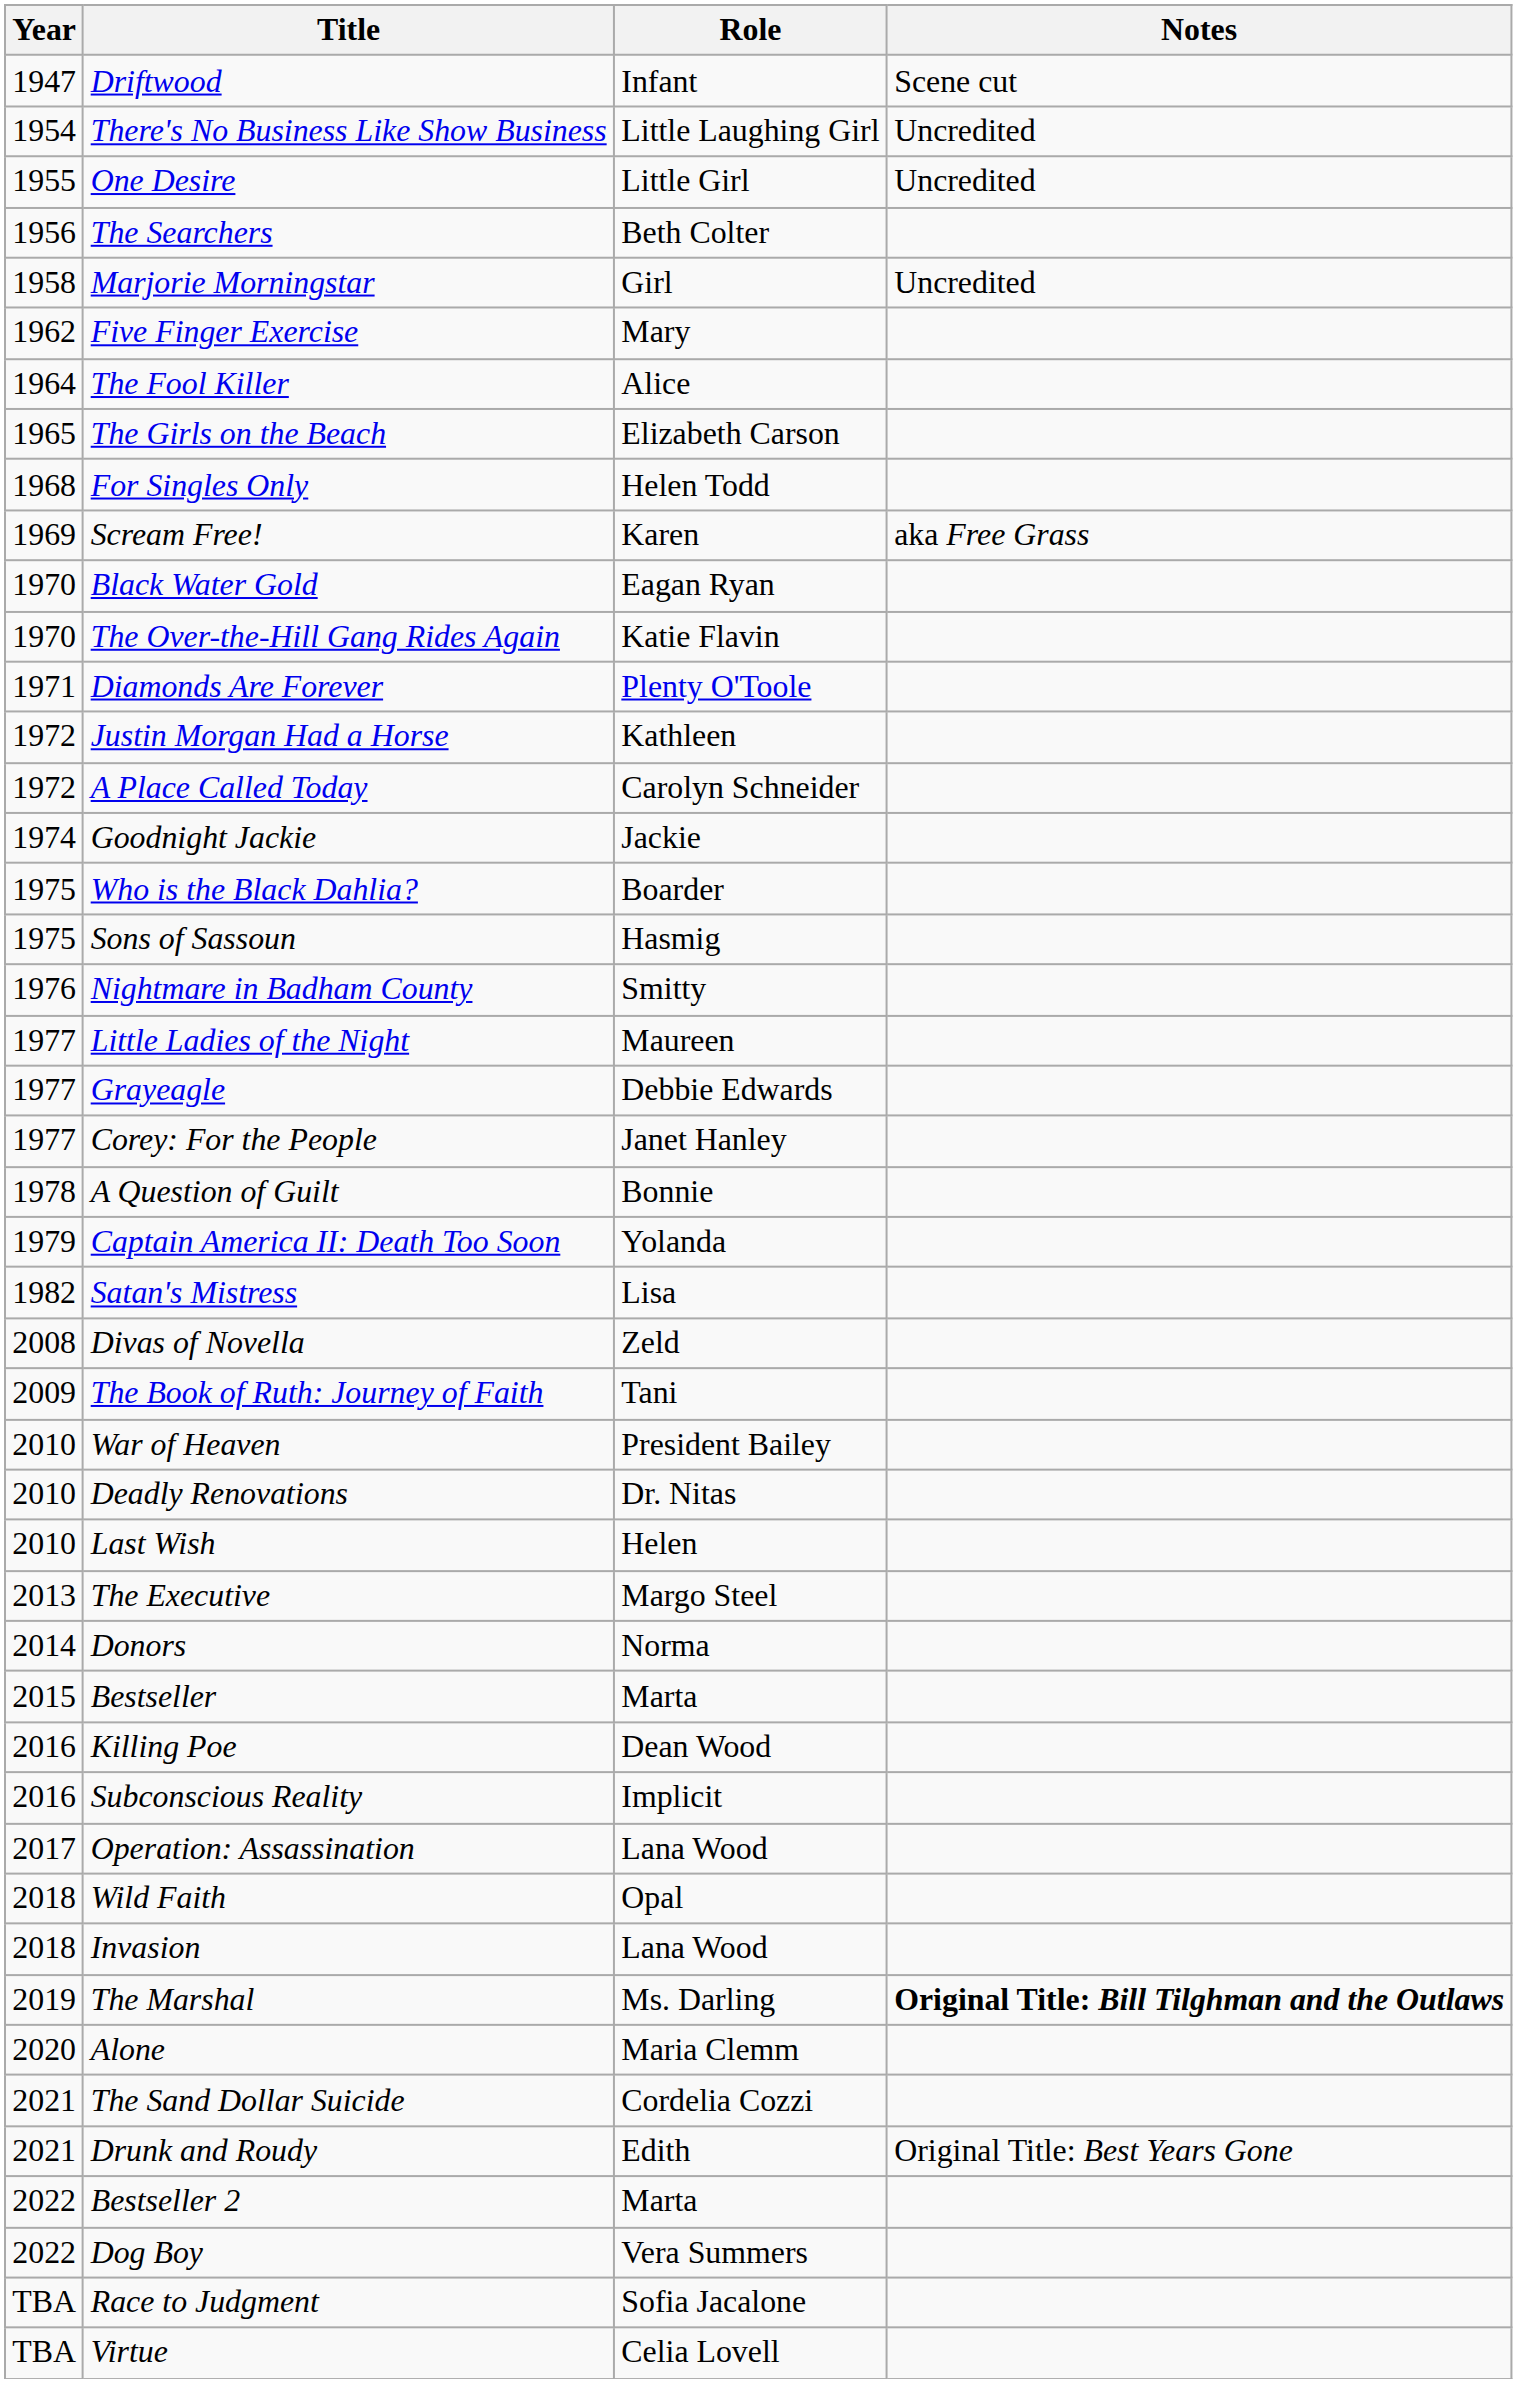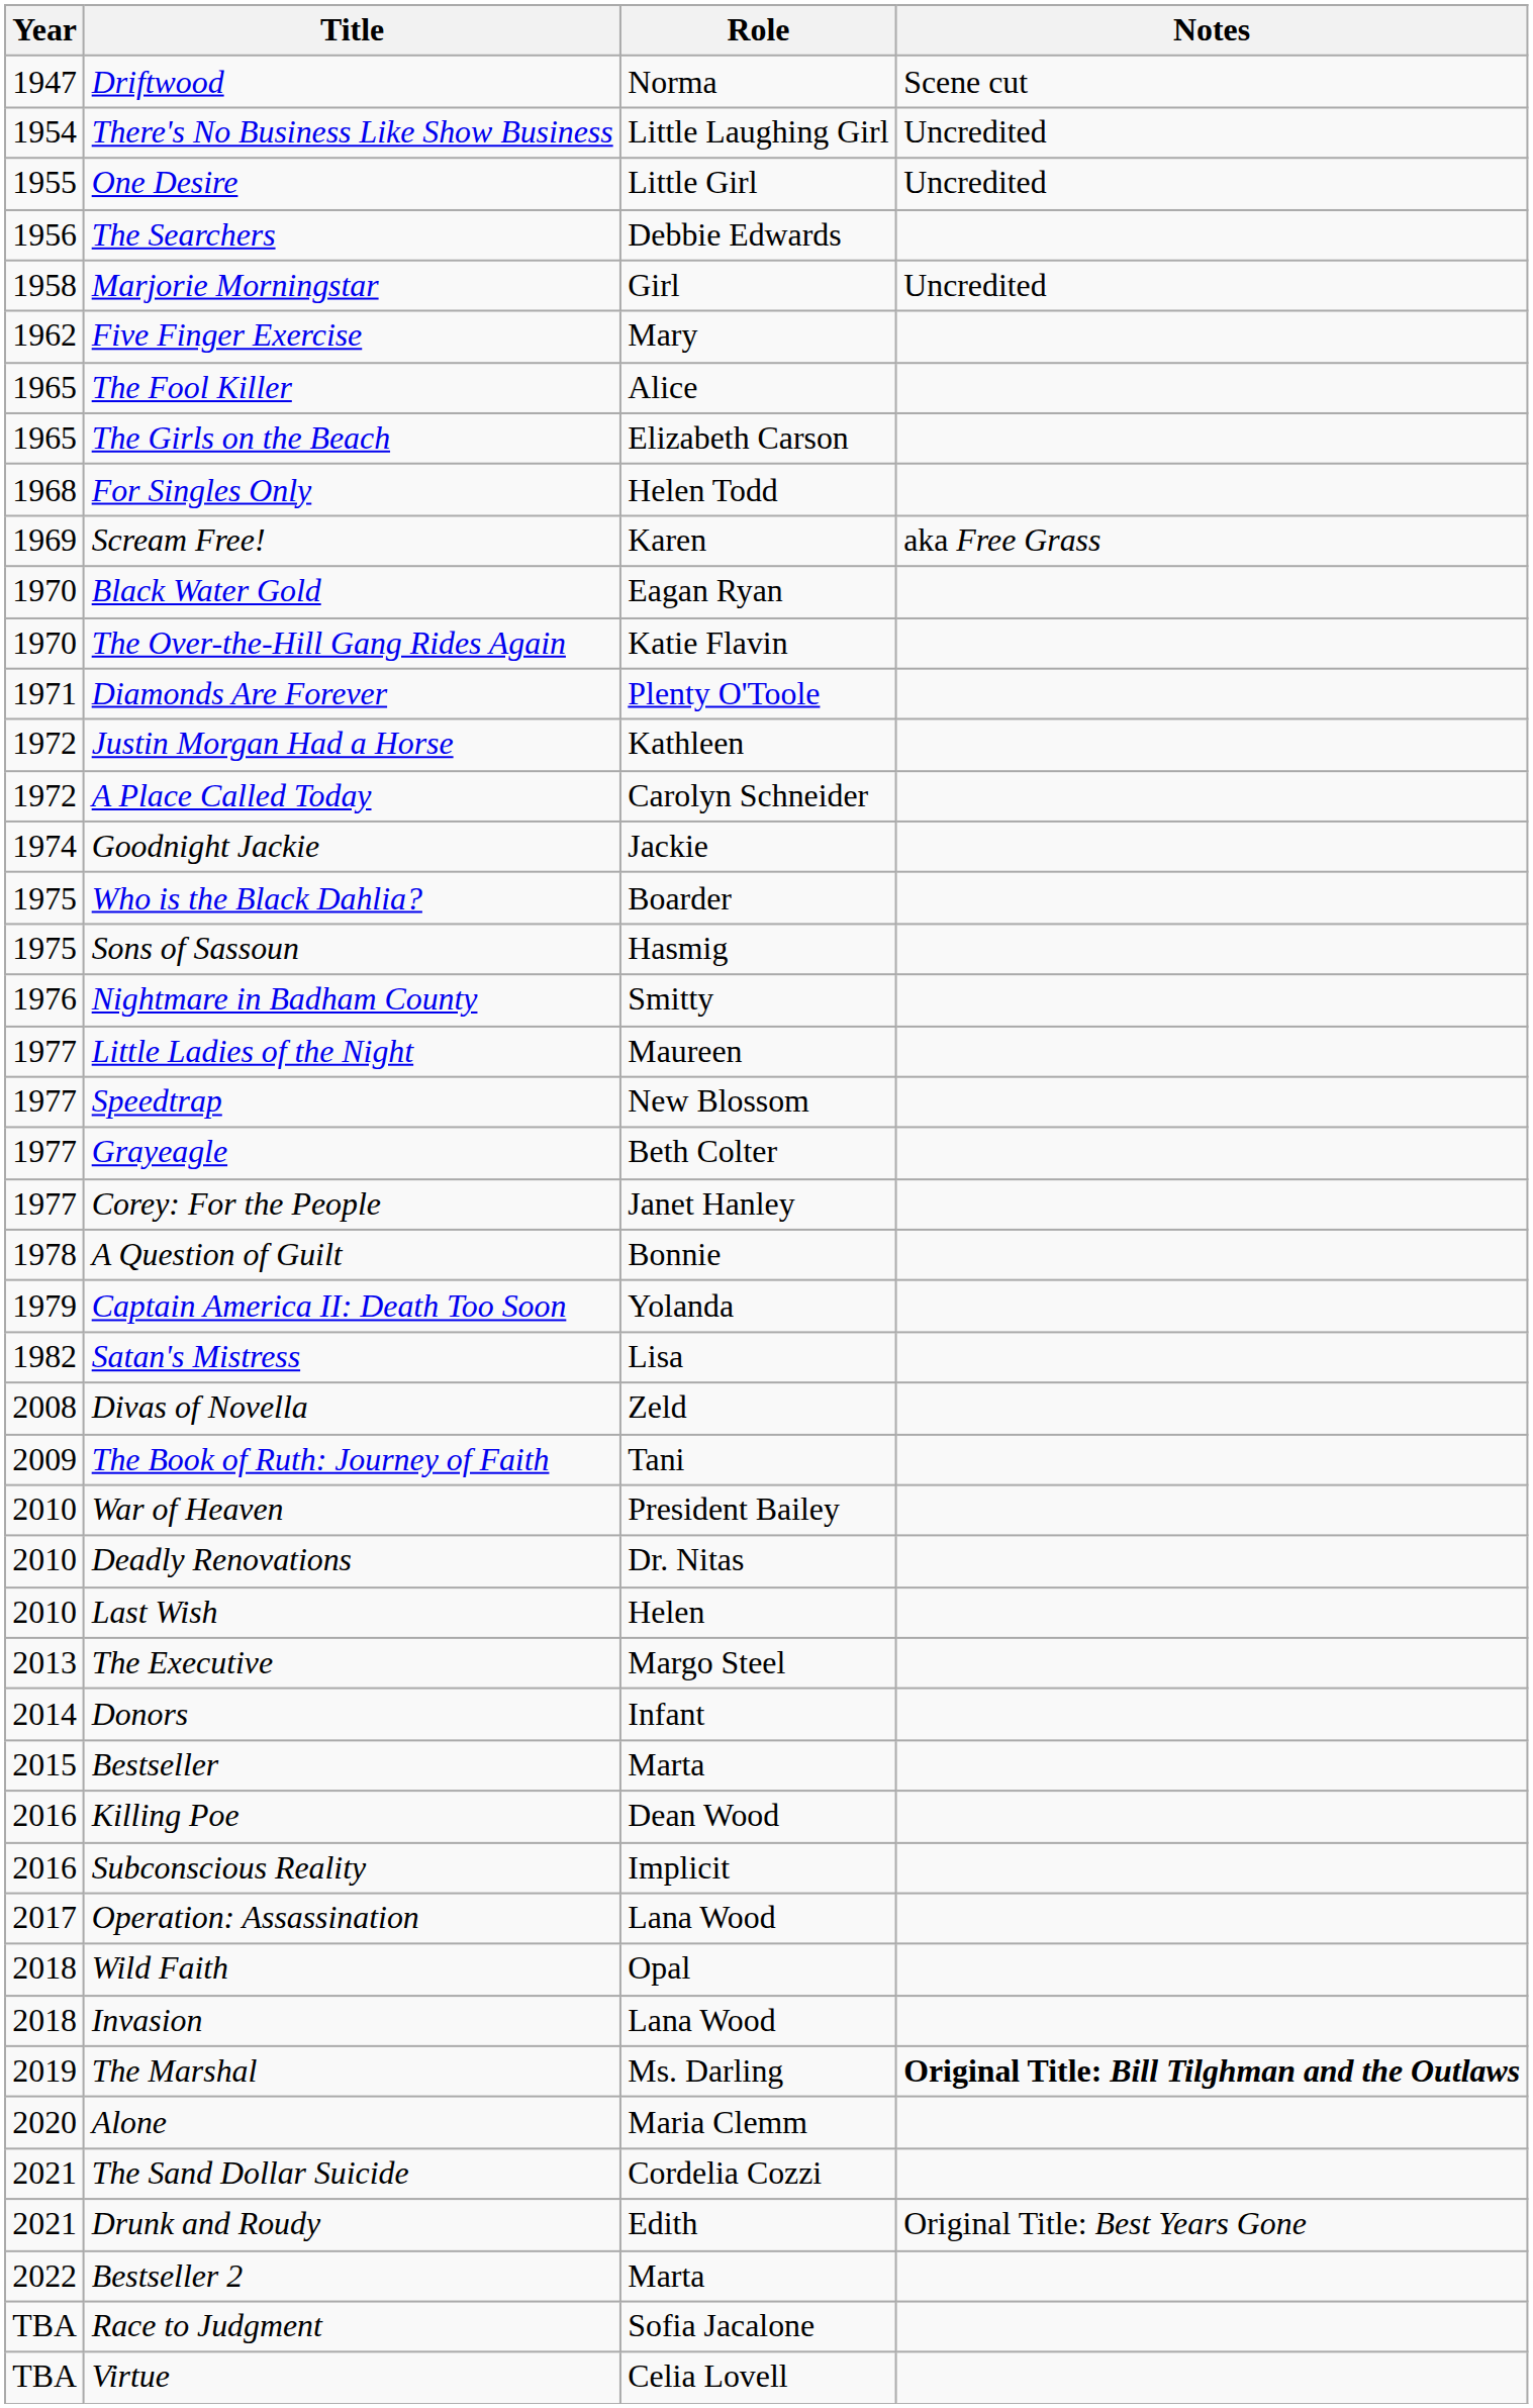 <table class="wikitable sortable">
 <tr>
 <th>Year</th>
 <th>Title</th>
 <th>Role</th>
 <th>Notes</th>
 </tr>
 <tr>
 <td>1947</td>
 <td><em><a href='#'>Driftwood</a></em></td>
-<td>Infant</td>
+<td>Norma</td>
 <td>Scene cut</td>
 </tr>
 <tr>
 <td>1954</td>
 <td><em><a href='#'>There's No Business Like Show Business</a></em></td>
 <td>Little Laughing Girl</td>
 <td>Uncredited</td>
 </tr>
 <tr>
 <td>1955</td>
 <td><em><a href='#'>One Desire</a></em></td>
 <td>Little Girl</td>
 <td>Uncredited</td>
 </tr>
 <tr>
 <td>1956</td>
 <td><em><a href='#'>The Searchers</a></em></td>
-<td>Beth Colter</td>
+<td>Debbie Edwards</td>
 <td></td>
 </tr>
 <tr>
 <td>1958</td>
 <td><em><a href='#'>Marjorie Morningstar</a></em></td>
 <td>Girl</td>
 <td>Uncredited</td>
 </tr>
 <tr>
 <td>1962</td>
 <td><em><a href='#'>Five Finger Exercise</a></em></td>
 <td>Mary</td>
 <td></td>
 </tr>
 <tr>
-<td>1964</td>
+<td>1965</td>
 <td><em><a href='#'>The Fool Killer</a></em></td>
 <td>Alice</td>
 <td></td>
 </tr>
 <tr>
 <td>1965</td>
 <td><em><a href='#'>The Girls on the Beach</a></em></td>
 <td>Elizabeth Carson</td>
 <td></td>
 </tr>
 <tr>
 <td>1968</td>
 <td><em><a href='#'>For Singles Only</a></em></td>
 <td>Helen Todd</td>
 <td></td>
 </tr>
 <tr>
 <td>1969</td>
 <td><em>Scream Free!</em></td>
 <td>Karen</td>
 <td>aka <em>Free Grass</em></td>
 </tr>
 <tr>
 <td>1970</td>
 <td><em><a href='#'>Black Water Gold</a></em></td>
 <td>Eagan Ryan</td>
 <td></td>
 </tr>
 <tr>
 <td>1970</td>
 <td><em><a href='#'>The Over-the-Hill Gang Rides Again</a></em></td>
 <td>Katie Flavin</td>
 <td></td>
 </tr>
 <tr>
 <td>1971</td>
 <td><em><a href='#'>Diamonds Are Forever</a></em></td>
 <td><a href='#'>Plenty O'Toole</a></td>
 <td></td>
 </tr>
 <tr>
 <td>1972</td>
 <td><em><a href='#'>Justin Morgan Had a Horse</a></em></td>
 <td>Kathleen</td>
 <td></td>
 </tr>
 <tr>
 <td>1972</td>
 <td><em><a href='#'>A Place Called Today</a></em></td>
 <td>Carolyn Schneider</td>
 <td></td>
 </tr>
 <tr>
 <td>1974</td>
 <td><em>Goodnight Jackie</em></td>
 <td>Jackie</td>
 <td></td>
 </tr>
 <tr>
 <td>1975</td>
 <td><em><a href='#'>Who is the Black Dahlia?</a></em></td>
 <td>Boarder</td>
 <td></td>
 </tr>
 <tr>
 <td>1975</td>
 <td><em>Sons of Sassoun</em></td>
 <td>Hasmig</td>
 <td></td>
 </tr>
 <tr>
 <td>1976</td>
 <td><em><a href='#'>Nightmare in Badham County</a></em></td>
 <td>Smitty</td>
 <td></td>
 </tr>
 <tr>
 <td>1977</td>
 <td><em><a href='#'>Little Ladies of the Night</a></em></td>
 <td>Maureen</td>
 <td></td>
 </tr>
 <tr>
 <td>1977</td>
+<td><em><a href='#'>Speedtrap</a></em></td>
+<td>New Blossom</td>
+<td></td>
+</tr>
+<tr>
+<td>1977</td>
 <td><em><a href='#'>Grayeagle</a></em></td>
-<td>Debbie Edwards</td>
+<td>Beth Colter</td>
 <td></td>
 </tr>
 <tr>
 <td>1977</td>
 <td><em>Corey: For the People</em></td>
 <td>Janet Hanley</td>
 <td></td>
 </tr>
 <tr>
 <td>1978</td>
 <td><em>A Question of Guilt</em></td>
 <td>Bonnie</td>
 <td></td>
 </tr>
 <tr>
 <td>1979</td>
 <td><em><a href='#'>Captain America II: Death Too Soon</a></em></td>
 <td>Yolanda</td>
 <td></td>
 </tr>
 <tr>
 <td>1982</td>
 <td><em><a href='#'>Satan's Mistress</a></em></td>
 <td>Lisa</td>
 <td></td>
 </tr>
 <tr>
 <td>2008</td>
 <td><em>Divas of Novella</em></td>
 <td>Zeld</td>
 <td></td>
 </tr>
 <tr>
 <td>2009</td>
 <td><em><a href='#'>The Book of Ruth: Journey of Faith</a></em></td>
 <td>Tani</td>
 <td></td>
 </tr>
 <tr>
 <td>2010</td>
 <td><em>War of Heaven</em></td>
 <td>President Bailey</td>
 <td></td>
 </tr>
 <tr>
 <td>2010</td>
 <td><em>Deadly Renovations</em></td>
 <td>Dr. Nitas</td>
 <td></td>
 </tr>
 <tr>
 <td>2010</td>
 <td><em>Last Wish</em></td>
 <td>Helen</td>
 <td></td>
 </tr>
 <tr>
 <td>2013</td>
 <td><em>The Executive</em></td>
 <td>Margo Steel</td>
 <td></td>
 </tr>
 <tr>
 <td>2014</td>
 <td><em>Donors</em></td>
-<td>Norma</td>
+<td>Infant</td>
 <td></td>
 </tr>
 <tr>
 <td>2015</td>
 <td><em>Bestseller</em></td>
 <td>Marta</td>
 <td></td>
 </tr>
 <tr>
 <td>2016</td>
 <td><em>Killing Poe</em></td>
 <td>Dean Wood</td>
 <td></td>
 </tr>
 <tr>
 <td>2016</td>
 <td><em>Subconscious Reality</em></td>
 <td>Implicit</td>
 <td></td>
 </tr>
 <tr>
 <td>2017</td>
 <td><em>Operation: Assassination</em></td>
 <td>Lana Wood</td>
 <td></td>
 </tr>
 <tr>
 <td>2018</td>
 <td><em>Wild Faith</em></td>
 <td>Opal</td>
 <td></td>
 </tr>
 <tr>
 <td>2018</td>
 <td><em>Invasion</em></td>
 <td>Lana Wood</td>
 <td></td>
 </tr>
 <tr>
 <td>2019</td>
 <td><em>The Marshal</em></td>
 <td>Ms. Darling</td>
 <td><strong>Original Title: <em>Bill Tilghman and the Outlaws</em></strong></td>
 </tr>
 <tr>
 <td>2020</td>
 <td><em>Alone</em></td>
 <td>Maria Clemm</td>
 <td></td>
 </tr>
 <tr>
 <td>2021</td>
 <td><em>The Sand Dollar Suicide</em></td>
 <td>Cordelia Cozzi</td>
 <td></td>
 </tr>
 <tr>
 <td>2021</td>
 <td><em>Drunk and Roudy</em></td>
 <td>Edith</td>
 <td>Original Title: <em>Best Years Gone</em></td>
 </tr>
 <tr>
 <td>2022</td>
 <td><em>Bestseller 2</em></td>
 <td>Marta</td>
 <td></td>
 </tr>
 <tr>
-<td>2022</td>
-<td><em>Dog Boy</em></td>
-<td>Vera Summers</td>
-<td></td>
-</tr>
-<tr>
 <td>TBA</td>
 <td><em>Race to Judgment</em></td>
 <td>Sofia Jacalone</td>
 <td></td>
 </tr>
 <tr>
 <td>TBA</td>
 <td><em>Virtue</em></td>
 <td>Celia Lovell</td>
 <td></td>
 </tr>
 </table>
